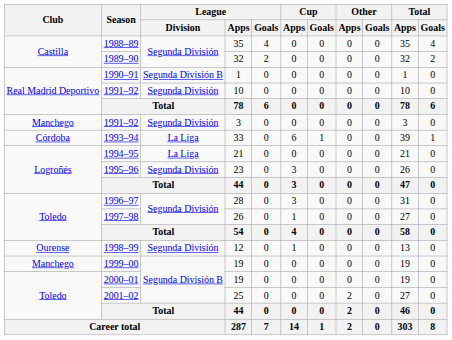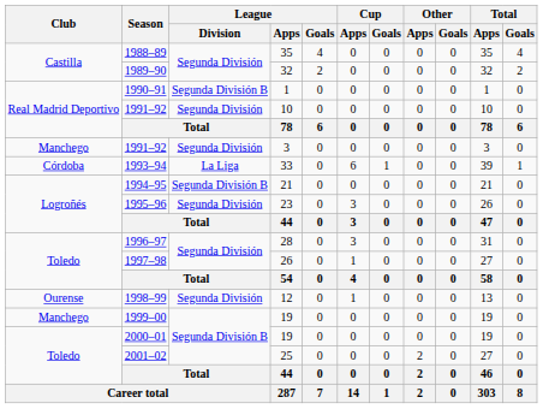 <table class="wikitable" style="text-align: center">
 <tr>
 <th rowspan="2">Club</th>
 <th rowspan="2">Season</th>
 <th colspan="3">League</th>
 <th colspan="2">Cup</th>
 <th colspan="2">Other</th>
 <th colspan="2">Total</th>
 </tr>
 <tr>
 <th>Division</th>
 <th>Apps</th>
 <th>Goals</th>
 <th>Apps</th>
 <th>Goals</th>
 <th>Apps</th>
 <th>Goals</th>
 <th>Apps</th>
 <th>Goals</th>
 </tr>
 <tr>
 <td rowspan="2"><a href='#'>Castilla</a></td>
 <td><a href='#'>1988–89</a></td>
 <td rowspan="2"><a href='#'>Segunda División</a></td>
 <td>35</td>
 <td>4</td>
 <td>0</td>
 <td>0</td>
 <td>0</td>
 <td>0</td>
 <td>35</td>
 <td>4</td>
 </tr>
 <tr>
 <td><a href='#'>1989–90</a></td>
 <td>32</td>
 <td>2</td>
 <td>0</td>
 <td>0</td>
 <td>0</td>
 <td>0</td>
 <td>32</td>
 <td>2</td>
 </tr>
 <tr>
 <td rowspan="3"><a href='#'>Real Madrid Deportivo</a></td>
 <td><a href='#'>1990–91</a></td>
 <td><a href='#'>Segunda División B</a></td>
 <td>1</td>
 <td>0</td>
 <td>0</td>
 <td>0</td>
 <td>0</td>
 <td>0</td>
 <td>1</td>
 <td>0</td>
 </tr>
 <tr>
 <td><a href='#'>1991–92</a></td>
 <td><a href='#'>Segunda División</a></td>
 <td>10</td>
 <td>0</td>
 <td>0</td>
 <td>0</td>
 <td>0</td>
 <td>0</td>
 <td>10</td>
 <td>0</td>
 </tr>
 <tr>
 <th colspan="2"><strong>Total</strong></th>
 <th>78</th>
 <th>6</th>
 <th>0</th>
 <th>0</th>
 <th>0</th>
 <th>0</th>
 <th>78</th>
 <th>6</th>
 </tr>
 <tr>
 <td><a href='#'>Manchego</a></td>
 <td><a href='#'>1991–92</a></td>
 <td><a href='#'>Segunda División</a></td>
 <td>3</td>
 <td>0</td>
 <td>0</td>
 <td>0</td>
 <td>0</td>
 <td>0</td>
 <td>3</td>
 <td>0</td>
 </tr>
 <tr>
 <td><a href='#'>Córdoba</a></td>
 <td><a href='#'>1993–94</a></td>
 <td><a href='#'>La Liga</a></td>
 <td>33</td>
 <td>0</td>
 <td>6</td>
 <td>1</td>
 <td>0</td>
 <td>0</td>
 <td>39</td>
 <td>1</td>
 </tr>
 <tr>
 <td rowspan="3"><a href='#'>Logroñés</a></td>
 <td><a href='#'>1994–95</a></td>
-<td><a href='#'>La Liga</a></td>
+<td><a href='#'>Segunda División B</a></td>
 <td>21</td>
 <td>0</td>
 <td>0</td>
 <td>0</td>
 <td>0</td>
 <td>0</td>
 <td>21</td>
 <td>0</td>
 </tr>
 <tr>
 <td><a href='#'>1995–96</a></td>
 <td><a href='#'>Segunda División</a></td>
 <td>23</td>
 <td>0</td>
 <td>3</td>
 <td>0</td>
 <td>0</td>
 <td>0</td>
 <td>26</td>
 <td>0</td>
 </tr>
 <tr>
 <th colspan="2"><strong>Total</strong></th>
 <th>44</th>
 <th>0</th>
 <th>3</th>
 <th>0</th>
 <th>0</th>
 <th>0</th>
 <th>47</th>
 <th>0</th>
 </tr>
 <tr>
 <td rowspan="3"><a href='#'>Toledo</a></td>
 <td><a href='#'>1996–97</a></td>
 <td rowspan="2"><a href='#'>Segunda División</a></td>
 <td>28</td>
 <td>0</td>
 <td>3</td>
 <td>0</td>
 <td>0</td>
 <td>0</td>
 <td>31</td>
 <td>0</td>
 </tr>
 <tr>
 <td><a href='#'>1997–98</a></td>
 <td>26</td>
 <td>0</td>
 <td>1</td>
 <td>0</td>
 <td>0</td>
 <td>0</td>
 <td>27</td>
 <td>0</td>
 </tr>
 <tr>
 <th colspan="2"><strong>Total</strong></th>
 <th>54</th>
 <th>0</th>
 <th>4</th>
 <th>0</th>
 <th>0</th>
 <th>0</th>
 <th>58</th>
 <th>0</th>
 </tr>
 <tr>
 <td><a href='#'>Ourense</a></td>
 <td><a href='#'>1998–99</a></td>
 <td><a href='#'>Segunda División</a></td>
 <td>12</td>
 <td>0</td>
 <td>1</td>
 <td>0</td>
 <td>0</td>
 <td>0</td>
 <td>13</td>
 <td>0</td>
 </tr>
 <tr>
 <td><a href='#'>Manchego</a></td>
 <td><a href='#'>1999–00</a></td>
 <td rowspan="3"><a href='#'>Segunda División B</a></td>
 <td>19</td>
 <td>0</td>
 <td>0</td>
 <td>0</td>
 <td>0</td>
 <td>0</td>
 <td>19</td>
 <td>0</td>
 </tr>
 <tr>
 <td rowspan="3"><a href='#'>Toledo</a></td>
 <td><a href='#'>2000–01</a></td>
 <td>19</td>
 <td>0</td>
 <td>0</td>
 <td>0</td>
 <td>0</td>
 <td>0</td>
 <td>19</td>
 <td>0</td>
 </tr>
 <tr>
 <td><a href='#'>2001–02</a></td>
 <td>25</td>
 <td>0</td>
 <td>0</td>
 <td>0</td>
 <td>2</td>
 <td>0</td>
 <td>27</td>
 <td>0</td>
 </tr>
 <tr>
 <th colspan="2"><strong>Total</strong></th>
 <th>44</th>
 <th>0</th>
 <th>0</th>
 <th>0</th>
 <th>2</th>
 <th>0</th>
 <th>46</th>
 <th>0</th>
 </tr>
 <tr>
 <th colspan="3"><strong>Career total</strong></th>
 <th>287</th>
 <th>7</th>
 <th>14</th>
 <th>1</th>
 <th>2</th>
 <th>0</th>
 <th>303</th>
 <th>8</th>
 </tr>
 </table>
